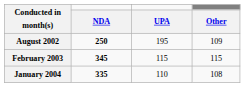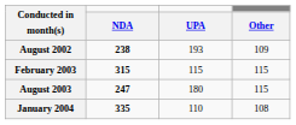 <table class="wikitable" style="text-align:center;font-size:80%;line-height:20px;">
 <tr>
 <th class="wikitable" rowspan="2" style="width:100px;">Conducted in month(s)</th>
 <td bgcolor=></td>
 <td bgcolor=></td>
 <td style="background:gray;"></td>
 </tr>
 <tr>
 <th class="wikitable" style="width:90px;"><a href='#'>NDA</a></th>
 <th class="wikitable" style="width:90px;"><a href='#'>UPA</a></th>
 <th class="wikitable" style="width:70px;"><a href='#'>Other</a></th>
 </tr>
 <tr class="hintergrundfarbe2" style="text-align:center">
 <th>August 2002</th>
-<td><strong>250</strong></td>
-<td>195</td>
+<td><strong>238</strong></td>
+<td>193</td>
 <td>109</td>
 </tr>
 <tr class="hintergrundfarbe2" style="text-align:center">
 <th>February 2003</th>
-<td><strong>345</strong></td>
+<td><strong>315</strong></td>
 <td>115</td>
+<td>115</td>
+</tr>
+<tr class="hintergrundfarbe2" style="text-align:center">
+<th>August 2003</th>
+<td><strong>247</strong></td>
+<td>180</td>
 <td>115</td>
 </tr>
 <tr class="hintergrundfarbe2" style="text-align:center">
 <th>January 2004</th>
 <td><strong>335</strong></td>
 <td>110</td>
 <td>108</td>
 </tr>
 </table>
